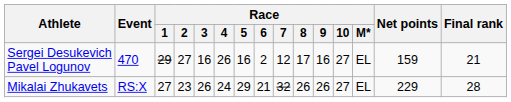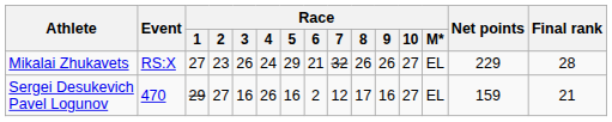 <table class="wikitable" style="font-size:90%">
 <tr>
 <th rowspan="2">Athlete</th>
 <th rowspan="2">Event</th>
 <th colspan=11>Race</th>
 <th rowspan=2>Net points</th>
 <th rowspan=2>Final rank</th>
 </tr>
 <tr style="font-size:95%">
 <th>1</th>
 <th>2</th>
 <th>3</th>
 <th>4</th>
 <th>5</th>
 <th>6</th>
 <th>7</th>
 <th>8</th>
 <th>9</th>
 <th>10</th>
 <th>M*</th>
 </tr>
 <tr align=center>
+<td align=left><a href='#'>Mikalai Zhukavets</a></td>
+<td align=left><a href='#'>RS:X</a></td>
+<td>27</td>
+<td>23</td>
+<td>26</td>
+<td>24</td>
+<td>29</td>
+<td>21</td>
+<td><s>32</s></td>
+<td>26</td>
+<td>26</td>
+<td>27</td>
+<td>EL</td>
+<td>229</td>
+<td>28</td>
+</tr>
+<tr align=center>
 <td align=left><a href='#'>Sergei Desukevich</a><br><a href='#'>Pavel Logunov</a></td>
 <td align=left><a href='#'>470</a></td>
 <td><s>29</s></td>
 <td>27</td>
 <td>16</td>
 <td>26</td>
 <td>16</td>
 <td>2</td>
 <td>12</td>
 <td>17</td>
 <td>16</td>
 <td>27</td>
 <td>EL</td>
 <td>159</td>
 <td>21</td>
 </tr>
-<tr align=center>
-<td align=left><a href='#'>Mikalai Zhukavets</a></td>
-<td align=left><a href='#'>RS:X</a></td>
-<td>27</td>
-<td>23</td>
-<td>26</td>
-<td>24</td>
-<td>29</td>
-<td>21</td>
-<td><s>32</s></td>
-<td>26</td>
-<td>26</td>
-<td>27</td>
-<td>EL</td>
-<td>229</td>
-<td>28</td>
-</tr>
 </table>
